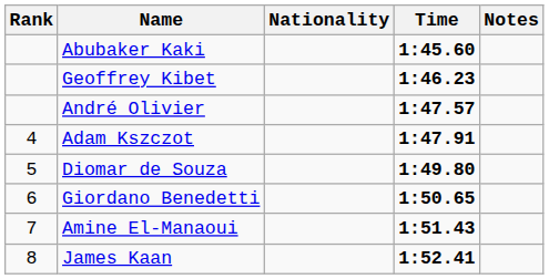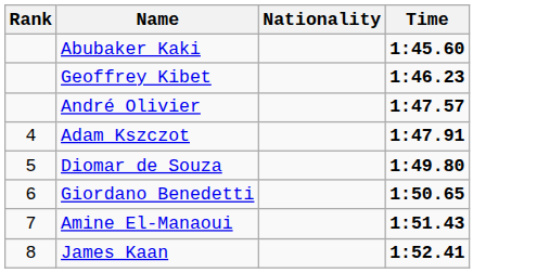 <table class="wikitable sortable" style="text-align:center">
 <tr>
 <th>Rank</th>
 <th>Name</th>
 <th>Nationality</th>
 <th>Time</th>
-<th>Notes</th>
 </tr>
 <tr>
 <td></td>
 <td align=left><a href='#'>Abubaker Kaki</a></td>
 <td align=left></td>
 <td><strong>1:45.60</strong></td>
-<td></td>
 </tr>
 <tr>
 <td></td>
 <td align=left><a href='#'>Geoffrey Kibet</a></td>
 <td align=left></td>
 <td><strong>1:46.23</strong></td>
-<td></td>
 </tr>
 <tr>
 <td></td>
 <td align=left><a href='#'>André Olivier</a></td>
 <td align=left></td>
 <td><strong>1:47.57</strong></td>
-<td></td>
 </tr>
 <tr>
 <td>4</td>
 <td align=left><a href='#'>Adam Kszczot</a></td>
 <td align=left></td>
 <td><strong>1:47.91</strong></td>
-<td></td>
 </tr>
 <tr>
 <td>5</td>
 <td align=left><a href='#'>Diomar de Souza</a></td>
 <td align=left></td>
 <td><strong>1:49.80</strong></td>
-<td></td>
 </tr>
 <tr>
 <td>6</td>
 <td align=left><a href='#'>Giordano Benedetti</a></td>
 <td align=left></td>
 <td><strong>1:50.65</strong></td>
-<td></td>
 </tr>
 <tr>
 <td>7</td>
 <td align=left><a href='#'>Amine El-Manaoui</a></td>
 <td align=left></td>
 <td><strong>1:51.43</strong></td>
-<td></td>
 </tr>
 <tr>
 <td>8</td>
 <td align=left><a href='#'>James Kaan</a></td>
 <td align=left></td>
 <td><strong>1:52.41</strong></td>
-<td></td>
 </tr>
 </table>
